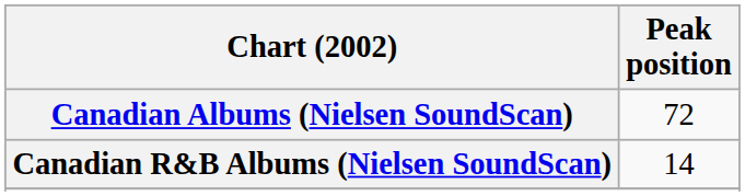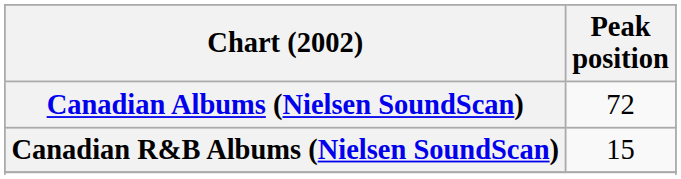 <table class="wikitable sortable plainrowheaders" style="text-align:center">
 <tr>
 <th scope="col">Chart (2002)</th>
 <th scope="col">Peak<br>position</th>
 </tr>
 <tr>
 <th scope="row"><a href='#'>Canadian Albums</a> (<a href='#'>Nielsen SoundScan</a>)</th>
 <td>72</td>
 </tr>
 <tr>
 <th scope="row">Canadian R&B Albums (<a href='#'>Nielsen SoundScan</a>)</th>
-<td>14</td>
+<td>15</td>
 </tr>
 <tr>
 </tr>
 <tr>
 </tr>
 <tr>
 </tr>
 </table>
